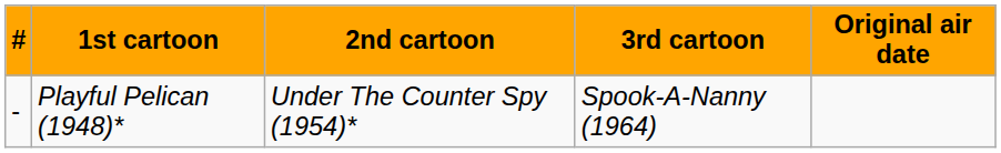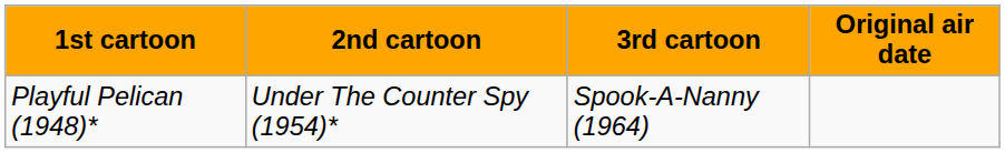 <table class="wikitable">
 <tr>
-<th style="background:orange;">#</th>
 <th style="background:orange;">1st cartoon</th>
 <th style="background:orange;">2nd cartoon</th>
 <th style="background:orange;">3rd cartoon</th>
 <th style="background:orange;">Original air date</th>
 </tr>
 <tr>
-<td>-</td>
 <td><em>Playful Pelican (1948)*</em></td>
 <td><em>Under The Counter Spy (1954)*</em></td>
 <td><em>Spook-A-Nanny (1964)</em></td>
 <td></td>
 </tr>
 </table>
